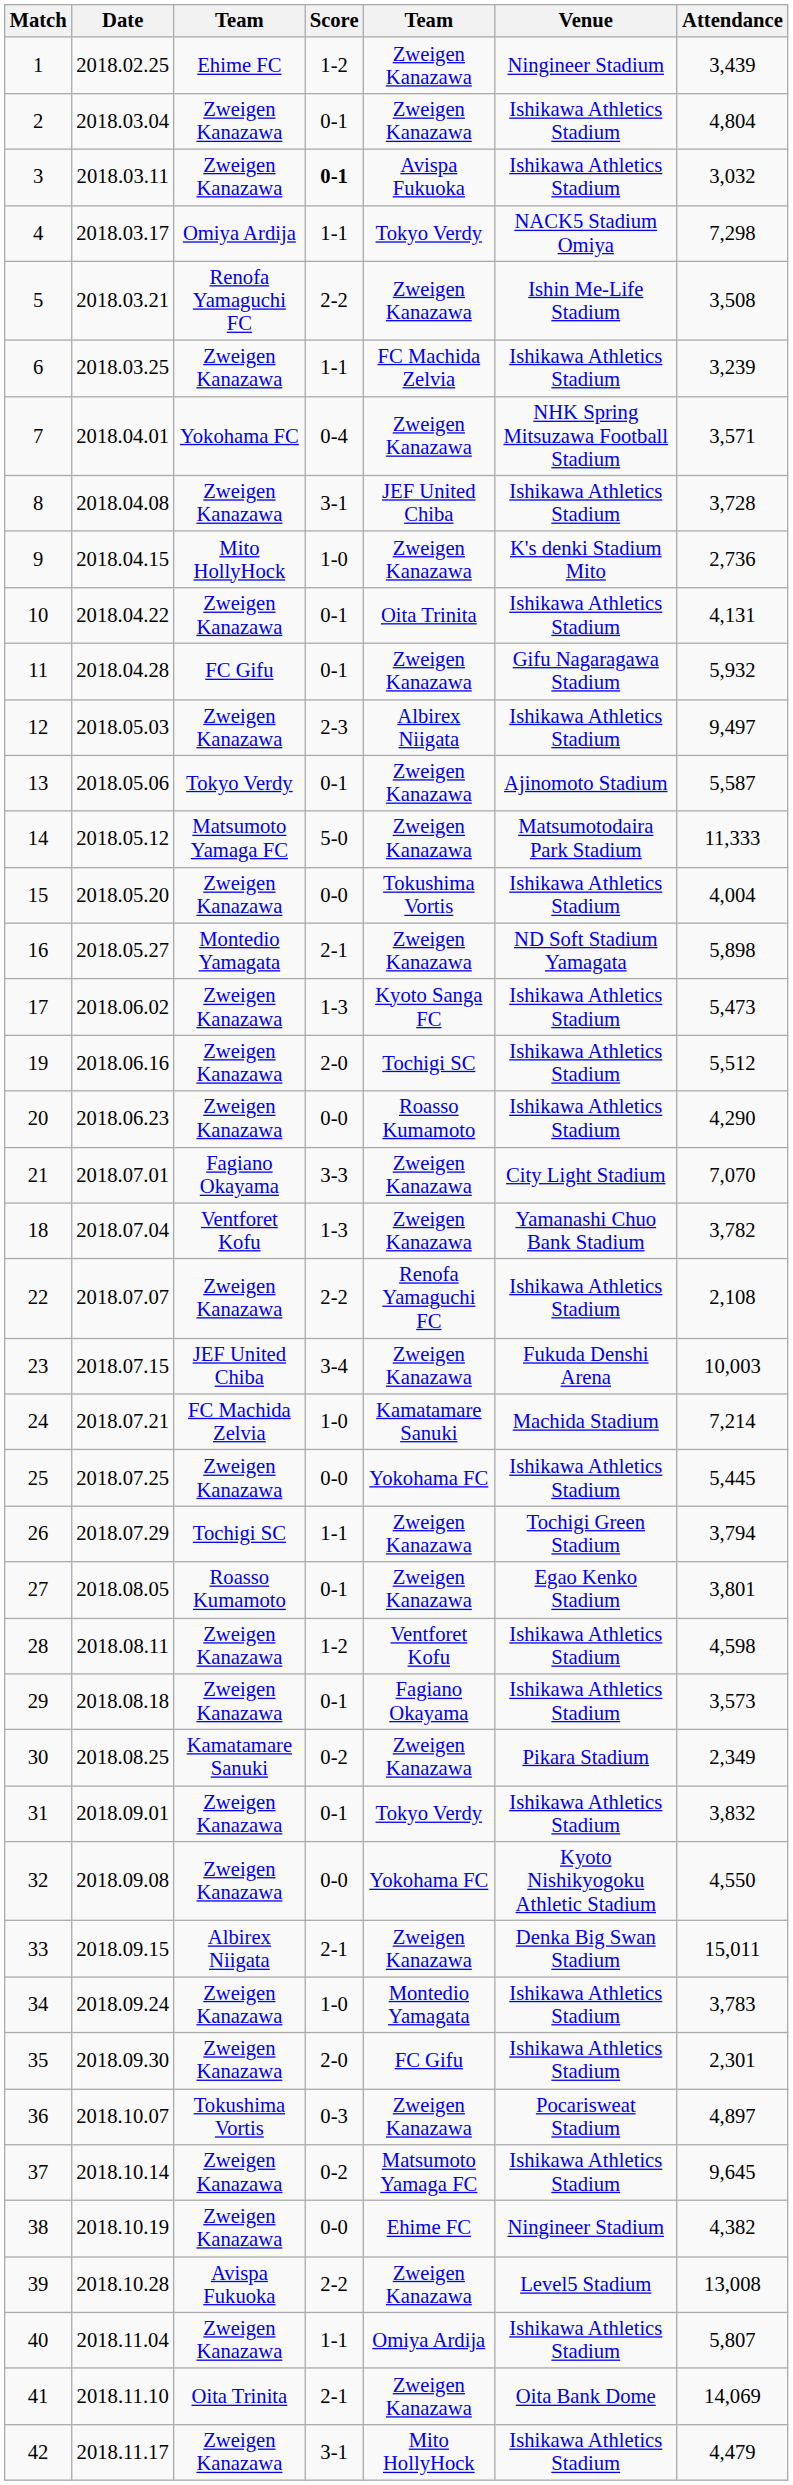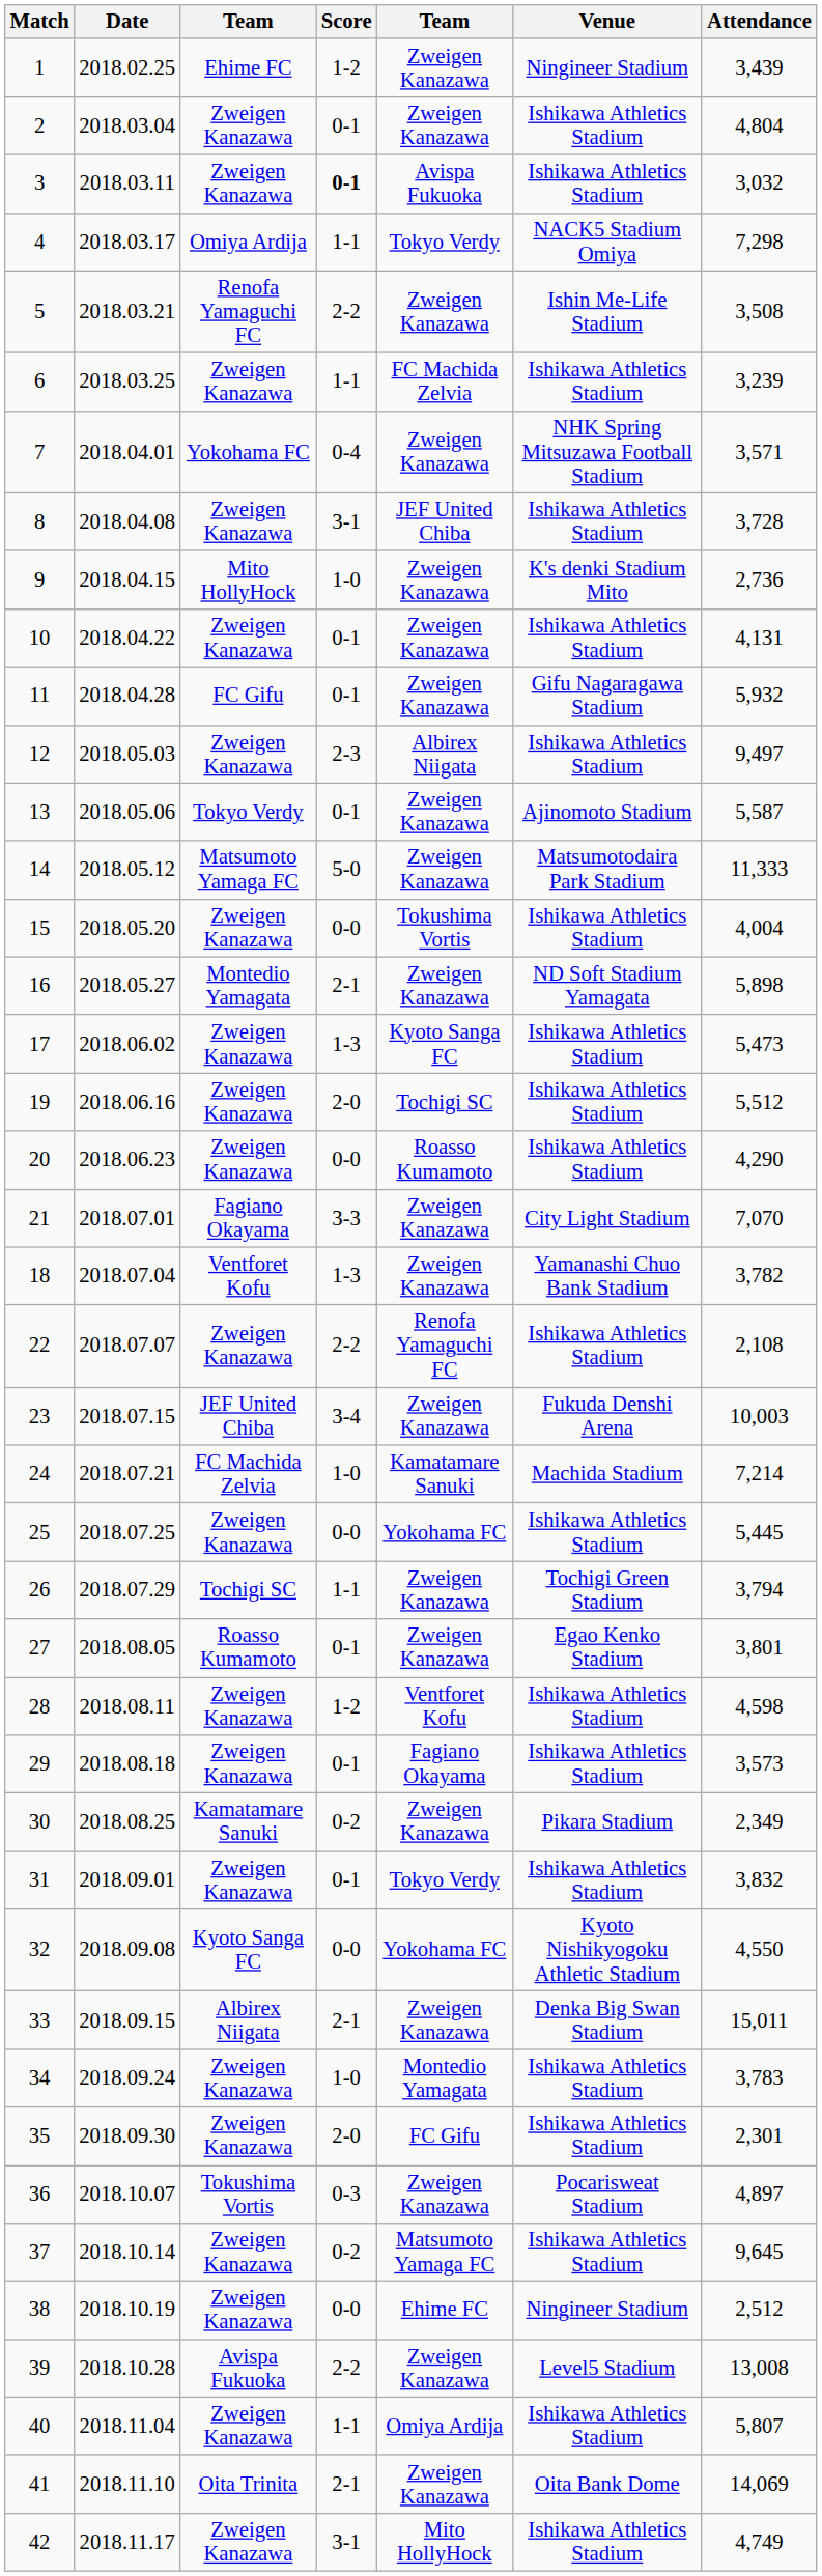 <table class="wikitable" style="text-align:center;">
 <tr>
 <th>Match</th>
 <th>Date</th>
 <th>Team</th>
 <th>Score</th>
 <th>Team</th>
 <th>Venue</th>
 <th>Attendance</th>
 </tr>
 <tr>
 <td>1</td>
 <td>2018.02.25</td>
 <td><a href='#'>Ehime FC</a></td>
 <td>1-2</td>
 <td><a href='#'>Zweigen Kanazawa</a></td>
 <td><a href='#'>Ningineer Stadium</a></td>
 <td>3,439</td>
 </tr>
 <tr>
 <td>2</td>
 <td>2018.03.04</td>
 <td><a href='#'>Zweigen Kanazawa</a></td>
 <td>0-1</td>
 <td><a href='#'>Zweigen Kanazawa</a></td>
 <td><a href='#'>Ishikawa Athletics Stadium</a></td>
 <td>4,804</td>
 </tr>
 <tr>
 <td>3</td>
 <td>2018.03.11</td>
 <td><a href='#'>Zweigen Kanazawa</a></td>
 <td><strong>0-1</strong></td>
 <td><a href='#'>Avispa Fukuoka</a></td>
 <td><a href='#'>Ishikawa Athletics Stadium</a></td>
 <td>3,032</td>
 </tr>
 <tr>
 <td>4</td>
 <td>2018.03.17</td>
 <td><a href='#'>Omiya Ardija</a></td>
 <td>1-1</td>
 <td><a href='#'>Tokyo Verdy</a></td>
 <td><a href='#'>NACK5 Stadium Omiya</a></td>
 <td>7,298</td>
 </tr>
 <tr>
 <td>5</td>
 <td>2018.03.21</td>
 <td><a href='#'>Renofa Yamaguchi FC</a></td>
 <td>2-2</td>
 <td><a href='#'>Zweigen Kanazawa</a></td>
 <td><a href='#'>Ishin Me-Life Stadium</a></td>
 <td>3,508</td>
 </tr>
 <tr>
 <td>6</td>
 <td>2018.03.25</td>
 <td><a href='#'>Zweigen Kanazawa</a></td>
 <td>1-1</td>
 <td><a href='#'>FC Machida Zelvia</a></td>
 <td><a href='#'>Ishikawa Athletics Stadium</a></td>
 <td>3,239</td>
 </tr>
 <tr>
 <td>7</td>
 <td>2018.04.01</td>
 <td><a href='#'>Yokohama FC</a></td>
 <td>0-4</td>
 <td><a href='#'>Zweigen Kanazawa</a></td>
 <td><a href='#'>NHK Spring Mitsuzawa Football Stadium</a></td>
 <td>3,571</td>
 </tr>
 <tr>
 <td>8</td>
 <td>2018.04.08</td>
 <td><a href='#'>Zweigen Kanazawa</a></td>
 <td>3-1</td>
 <td><a href='#'>JEF United Chiba</a></td>
 <td><a href='#'>Ishikawa Athletics Stadium</a></td>
 <td>3,728</td>
 </tr>
 <tr>
 <td>9</td>
 <td>2018.04.15</td>
 <td><a href='#'>Mito HollyHock</a></td>
 <td>1-0</td>
 <td><a href='#'>Zweigen Kanazawa</a></td>
 <td><a href='#'>K's denki Stadium Mito</a></td>
 <td>2,736</td>
 </tr>
 <tr>
 <td>10</td>
 <td>2018.04.22</td>
 <td><a href='#'>Zweigen Kanazawa</a></td>
 <td>0-1</td>
-<td><a href='#'>Oita Trinita</a></td>
+<td><a href='#'>Zweigen Kanazawa</a></td>
 <td><a href='#'>Ishikawa Athletics Stadium</a></td>
 <td>4,131</td>
 </tr>
 <tr>
 <td>11</td>
 <td>2018.04.28</td>
 <td><a href='#'>FC Gifu</a></td>
 <td>0-1</td>
 <td><a href='#'>Zweigen Kanazawa</a></td>
 <td><a href='#'>Gifu Nagaragawa Stadium</a></td>
 <td>5,932</td>
 </tr>
 <tr>
 <td>12</td>
 <td>2018.05.03</td>
 <td><a href='#'>Zweigen Kanazawa</a></td>
 <td>2-3</td>
 <td><a href='#'>Albirex Niigata</a></td>
 <td><a href='#'>Ishikawa Athletics Stadium</a></td>
 <td>9,497</td>
 </tr>
 <tr>
 <td>13</td>
 <td>2018.05.06</td>
 <td><a href='#'>Tokyo Verdy</a></td>
 <td>0-1</td>
 <td><a href='#'>Zweigen Kanazawa</a></td>
 <td><a href='#'>Ajinomoto Stadium</a></td>
 <td>5,587</td>
 </tr>
 <tr>
 <td>14</td>
 <td>2018.05.12</td>
 <td><a href='#'>Matsumoto Yamaga FC</a></td>
 <td>5-0</td>
 <td><a href='#'>Zweigen Kanazawa</a></td>
 <td><a href='#'>Matsumotodaira Park Stadium</a></td>
 <td>11,333</td>
 </tr>
 <tr>
 <td>15</td>
 <td>2018.05.20</td>
 <td><a href='#'>Zweigen Kanazawa</a></td>
 <td>0-0</td>
 <td><a href='#'>Tokushima Vortis</a></td>
 <td><a href='#'>Ishikawa Athletics Stadium</a></td>
 <td>4,004</td>
 </tr>
 <tr>
 <td>16</td>
 <td>2018.05.27</td>
 <td><a href='#'>Montedio Yamagata</a></td>
 <td>2-1</td>
 <td><a href='#'>Zweigen Kanazawa</a></td>
 <td><a href='#'>ND Soft Stadium Yamagata</a></td>
 <td>5,898</td>
 </tr>
 <tr>
 <td>17</td>
 <td>2018.06.02</td>
 <td><a href='#'>Zweigen Kanazawa</a></td>
 <td>1-3</td>
 <td><a href='#'>Kyoto Sanga FC</a></td>
 <td><a href='#'>Ishikawa Athletics Stadium</a></td>
 <td>5,473</td>
 </tr>
 <tr>
 <td>19</td>
 <td>2018.06.16</td>
 <td><a href='#'>Zweigen Kanazawa</a></td>
 <td>2-0</td>
 <td><a href='#'>Tochigi SC</a></td>
 <td><a href='#'>Ishikawa Athletics Stadium</a></td>
 <td>5,512</td>
 </tr>
 <tr>
 <td>20</td>
 <td>2018.06.23</td>
 <td><a href='#'>Zweigen Kanazawa</a></td>
 <td>0-0</td>
 <td><a href='#'>Roasso Kumamoto</a></td>
 <td><a href='#'>Ishikawa Athletics Stadium</a></td>
 <td>4,290</td>
 </tr>
 <tr>
 <td>21</td>
 <td>2018.07.01</td>
 <td><a href='#'>Fagiano Okayama</a></td>
 <td>3-3</td>
 <td><a href='#'>Zweigen Kanazawa</a></td>
 <td><a href='#'>City Light Stadium</a></td>
 <td>7,070</td>
 </tr>
 <tr>
 <td>18</td>
 <td>2018.07.04</td>
 <td><a href='#'>Ventforet Kofu</a></td>
 <td>1-3</td>
 <td><a href='#'>Zweigen Kanazawa</a></td>
 <td><a href='#'>Yamanashi Chuo Bank Stadium</a></td>
 <td>3,782</td>
 </tr>
 <tr>
 <td>22</td>
 <td>2018.07.07</td>
 <td><a href='#'>Zweigen Kanazawa</a></td>
 <td>2-2</td>
 <td><a href='#'>Renofa Yamaguchi FC</a></td>
 <td><a href='#'>Ishikawa Athletics Stadium</a></td>
 <td>2,108</td>
 </tr>
 <tr>
 <td>23</td>
 <td>2018.07.15</td>
 <td><a href='#'>JEF United Chiba</a></td>
 <td>3-4</td>
 <td><a href='#'>Zweigen Kanazawa</a></td>
 <td><a href='#'>Fukuda Denshi Arena</a></td>
 <td>10,003</td>
 </tr>
 <tr>
 <td>24</td>
 <td>2018.07.21</td>
 <td><a href='#'>FC Machida Zelvia</a></td>
 <td>1-0</td>
 <td><a href='#'>Kamatamare Sanuki</a></td>
 <td><a href='#'>Machida Stadium</a></td>
 <td>7,214</td>
 </tr>
 <tr>
 <td>25</td>
 <td>2018.07.25</td>
 <td><a href='#'>Zweigen Kanazawa</a></td>
 <td>0-0</td>
 <td><a href='#'>Yokohama FC</a></td>
 <td><a href='#'>Ishikawa Athletics Stadium</a></td>
 <td>5,445</td>
 </tr>
 <tr>
 <td>26</td>
 <td>2018.07.29</td>
 <td><a href='#'>Tochigi SC</a></td>
 <td>1-1</td>
 <td><a href='#'>Zweigen Kanazawa</a></td>
 <td><a href='#'>Tochigi Green Stadium</a></td>
 <td>3,794</td>
 </tr>
 <tr>
 <td>27</td>
 <td>2018.08.05</td>
 <td><a href='#'>Roasso Kumamoto</a></td>
 <td>0-1</td>
 <td><a href='#'>Zweigen Kanazawa</a></td>
 <td><a href='#'>Egao Kenko Stadium</a></td>
 <td>3,801</td>
 </tr>
 <tr>
 <td>28</td>
 <td>2018.08.11</td>
 <td><a href='#'>Zweigen Kanazawa</a></td>
 <td>1-2</td>
 <td><a href='#'>Ventforet Kofu</a></td>
 <td><a href='#'>Ishikawa Athletics Stadium</a></td>
 <td>4,598</td>
 </tr>
 <tr>
 <td>29</td>
 <td>2018.08.18</td>
 <td><a href='#'>Zweigen Kanazawa</a></td>
 <td>0-1</td>
 <td><a href='#'>Fagiano Okayama</a></td>
 <td><a href='#'>Ishikawa Athletics Stadium</a></td>
 <td>3,573</td>
 </tr>
 <tr>
 <td>30</td>
 <td>2018.08.25</td>
 <td><a href='#'>Kamatamare Sanuki</a></td>
 <td>0-2</td>
 <td><a href='#'>Zweigen Kanazawa</a></td>
 <td><a href='#'>Pikara Stadium</a></td>
 <td>2,349</td>
 </tr>
 <tr>
 <td>31</td>
 <td>2018.09.01</td>
 <td><a href='#'>Zweigen Kanazawa</a></td>
 <td>0-1</td>
 <td><a href='#'>Tokyo Verdy</a></td>
 <td><a href='#'>Ishikawa Athletics Stadium</a></td>
 <td>3,832</td>
 </tr>
 <tr>
 <td>32</td>
 <td>2018.09.08</td>
-<td><a href='#'>Zweigen Kanazawa</a></td>
+<td><a href='#'>Kyoto Sanga FC</a></td>
 <td>0-0</td>
 <td><a href='#'>Yokohama FC</a></td>
 <td><a href='#'>Kyoto Nishikyogoku Athletic Stadium</a></td>
 <td>4,550</td>
 </tr>
 <tr>
 <td>33</td>
 <td>2018.09.15</td>
 <td><a href='#'>Albirex Niigata</a></td>
 <td>2-1</td>
 <td><a href='#'>Zweigen Kanazawa</a></td>
 <td><a href='#'>Denka Big Swan Stadium</a></td>
 <td>15,011</td>
 </tr>
 <tr>
 <td>34</td>
 <td>2018.09.24</td>
 <td><a href='#'>Zweigen Kanazawa</a></td>
 <td>1-0</td>
 <td><a href='#'>Montedio Yamagata</a></td>
 <td><a href='#'>Ishikawa Athletics Stadium</a></td>
 <td>3,783</td>
 </tr>
 <tr>
 <td>35</td>
 <td>2018.09.30</td>
 <td><a href='#'>Zweigen Kanazawa</a></td>
 <td>2-0</td>
 <td><a href='#'>FC Gifu</a></td>
 <td><a href='#'>Ishikawa Athletics Stadium</a></td>
 <td>2,301</td>
 </tr>
 <tr>
 <td>36</td>
 <td>2018.10.07</td>
 <td><a href='#'>Tokushima Vortis</a></td>
 <td>0-3</td>
 <td><a href='#'>Zweigen Kanazawa</a></td>
 <td><a href='#'>Pocarisweat Stadium</a></td>
 <td>4,897</td>
 </tr>
 <tr>
 <td>37</td>
 <td>2018.10.14</td>
 <td><a href='#'>Zweigen Kanazawa</a></td>
 <td>0-2</td>
 <td><a href='#'>Matsumoto Yamaga FC</a></td>
 <td><a href='#'>Ishikawa Athletics Stadium</a></td>
 <td>9,645</td>
 </tr>
 <tr>
 <td>38</td>
 <td>2018.10.19</td>
 <td><a href='#'>Zweigen Kanazawa</a></td>
 <td>0-0</td>
 <td><a href='#'>Ehime FC</a></td>
 <td><a href='#'>Ningineer Stadium</a></td>
-<td>4,382</td>
+<td>2,512</td>
 </tr>
 <tr>
 <td>39</td>
 <td>2018.10.28</td>
 <td><a href='#'>Avispa Fukuoka</a></td>
 <td>2-2</td>
 <td><a href='#'>Zweigen Kanazawa</a></td>
 <td><a href='#'>Level5 Stadium</a></td>
 <td>13,008</td>
 </tr>
 <tr>
 <td>40</td>
 <td>2018.11.04</td>
 <td><a href='#'>Zweigen Kanazawa</a></td>
 <td>1-1</td>
 <td><a href='#'>Omiya Ardija</a></td>
 <td><a href='#'>Ishikawa Athletics Stadium</a></td>
 <td>5,807</td>
 </tr>
 <tr>
 <td>41</td>
 <td>2018.11.10</td>
 <td><a href='#'>Oita Trinita</a></td>
 <td>2-1</td>
 <td><a href='#'>Zweigen Kanazawa</a></td>
 <td><a href='#'>Oita Bank Dome</a></td>
 <td>14,069</td>
 </tr>
 <tr>
 <td>42</td>
 <td>2018.11.17</td>
 <td><a href='#'>Zweigen Kanazawa</a></td>
 <td>3-1</td>
 <td><a href='#'>Mito HollyHock</a></td>
 <td><a href='#'>Ishikawa Athletics Stadium</a></td>
-<td>4,479</td>
+<td>4,749</td>
 </tr>
 </table>
